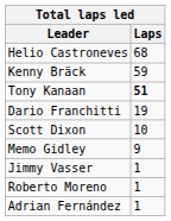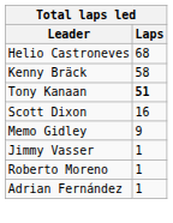 <table class="wikitable">
 <tr>
 <th colspan=2>Total laps led</th>
 </tr>
 <tr>
 <th>Leader</th>
 <th>Laps</th>
 </tr>
 <tr>
 <td>Helio Castroneves</td>
 <td>68</td>
 </tr>
 <tr>
 <td>Kenny Bräck</td>
-<td>59</td>
+<td>58</td>
 </tr>
 <tr>
 <td>Tony Kanaan</td>
 <td><strong>51</strong></td>
 </tr>
 <tr>
-<td>Dario Franchitti</td>
-<td>19</td>
-</tr>
-<tr>
 <td>Scott Dixon</td>
-<td>10</td>
+<td>16</td>
 </tr>
 <tr>
 <td>Memo Gidley</td>
 <td>9</td>
 </tr>
 <tr>
 <td>Jimmy Vasser</td>
 <td>1</td>
 </tr>
 <tr>
 <td>Roberto Moreno</td>
 <td>1</td>
 </tr>
 <tr>
 <td>Adrian Fernández</td>
 <td>1</td>
 </tr>
 </table>
